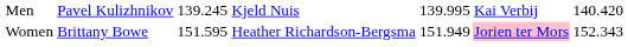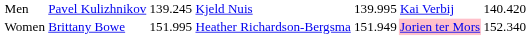 <table>
 <tr>
 <td>Men<br></td>
 <td><a href='#'>Pavel Kulizhnikov</a><br><small></small></td>
 <td>139.245</td>
 <td><a href='#'>Kjeld Nuis</a><br><small></small></td>
 <td>139.995</td>
 <td><a href='#'>Kai Verbij</a><br><small></small></td>
 <td>140.420</td>
 </tr>
 <tr>
 <td>Women<br></td>
 <td><a href='#'>Brittany Bowe</a><br><small></small></td>
-<td>151.595</td>
+<td>151.995</td>
 <td><a href='#'>Heather Richardson-Bergsma</a><br><small></small></td>
 <td>151.949</td>
 <td style="background: pink;"><a href='#'>Jorien ter Mors</a><br><small></small></td>
-<td>152.343</td>
+<td>152.340</td>
 </tr>
 </table>
